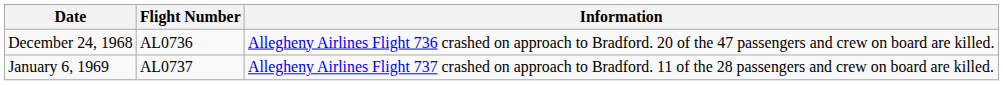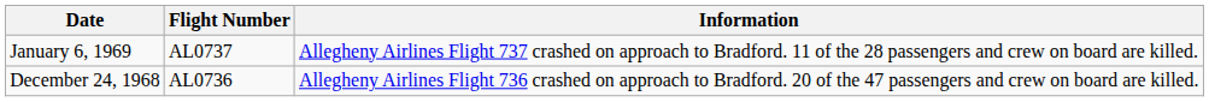 <table class="wikitable">
 <tr>
 <th>Date</th>
 <th>Flight Number</th>
 <th>Information</th>
 </tr>
 <tr>
+<td>January 6, 1969</td>
+<td>AL0737</td>
+<td><a href='#'>Allegheny Airlines Flight 737</a> crashed on approach to Bradford. 11 of the 28 passengers and crew on board are killed.</td>
+</tr>
+<tr>
 <td>December 24, 1968</td>
 <td>AL0736</td>
 <td><a href='#'>Allegheny Airlines Flight 736</a> crashed on approach to Bradford. 20 of the 47 passengers and crew on board are killed.</td>
 </tr>
-<tr>
-<td>January 6, 1969</td>
-<td>AL0737</td>
-<td><a href='#'>Allegheny Airlines Flight 737</a> crashed on approach to Bradford. 11 of the 28 passengers and crew on board are killed.</td>
-</tr>
 </table>
